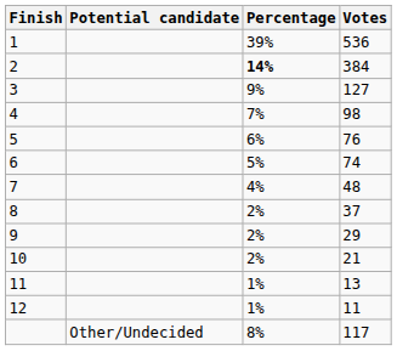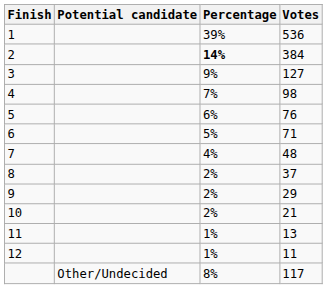 <table class="wikitable sortable">
 <tr>
 <th>Finish</th>
 <th>Potential candidate</th>
 <th>Percentage</th>
 <th>Votes</th>
 </tr>
 <tr>
 <td>1</td>
 <td></td>
 <td>39%</td>
 <td>536</td>
 </tr>
 <tr>
 <td>2</td>
 <td></td>
 <td><strong>14%</strong></td>
 <td>384</td>
 </tr>
 <tr>
 <td>3</td>
 <td></td>
 <td>9%</td>
 <td>127</td>
 </tr>
 <tr>
 <td>4</td>
 <td></td>
 <td>7%</td>
 <td>98</td>
 </tr>
 <tr>
 <td>5</td>
 <td></td>
 <td>6%</td>
 <td>76</td>
 </tr>
 <tr>
 <td>6</td>
 <td></td>
 <td>5%</td>
-<td>74</td>
+<td>71</td>
 </tr>
 <tr>
 <td>7</td>
 <td></td>
 <td>4%</td>
 <td>48</td>
 </tr>
 <tr>
 <td>8</td>
 <td></td>
 <td>2%</td>
 <td>37</td>
 </tr>
 <tr>
 <td>9</td>
 <td></td>
 <td>2%</td>
 <td>29</td>
 </tr>
 <tr>
 <td>10</td>
 <td></td>
 <td>2%</td>
 <td>21</td>
 </tr>
 <tr>
 <td>11</td>
 <td></td>
 <td>1%</td>
 <td>13</td>
 </tr>
 <tr>
 <td>12</td>
 <td></td>
 <td>1%</td>
 <td>11</td>
 </tr>
 <tr>
 <td></td>
 <td>Other/Undecided</td>
 <td>8%</td>
 <td>117</td>
 </tr>
 </table>
